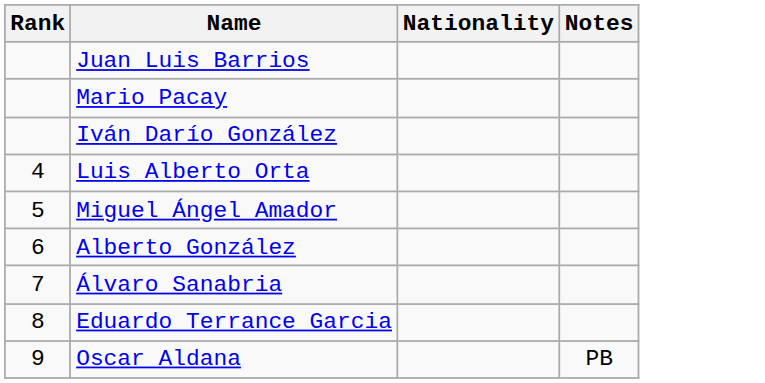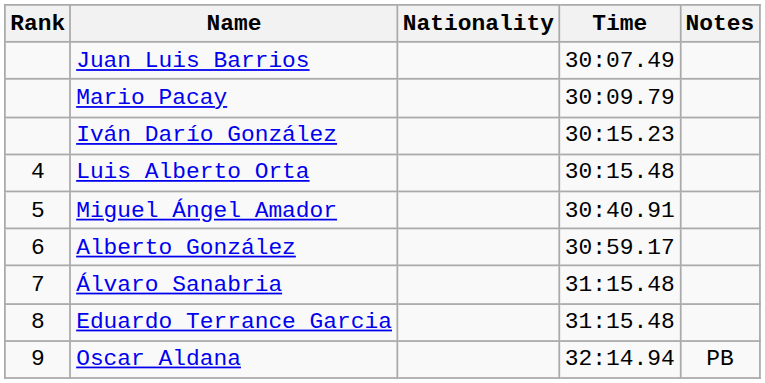 <table class="wikitable sortable" style="text-align:center">
 <tr>
 <th>Rank</th>
 <th>Name</th>
 <th>Nationality</th>
+<th>Time</th>
 <th>Notes</th>
 </tr>
 <tr>
 <td></td>
 <td align=left><a href='#'>Juan Luis Barrios</a></td>
 <td align=left></td>
+<td>30:07.49</td>
 <td></td>
 </tr>
 <tr>
 <td></td>
 <td align=left><a href='#'>Mario Pacay</a></td>
 <td align=left></td>
+<td>30:09.79</td>
 <td></td>
 </tr>
 <tr>
 <td></td>
 <td align=left><a href='#'>Iván Darío González</a></td>
 <td align=left></td>
+<td>30:15.23</td>
 <td></td>
 </tr>
 <tr>
 <td>4</td>
 <td align=left><a href='#'>Luis Alberto Orta</a></td>
 <td align=left></td>
+<td>30:15.48</td>
 <td></td>
 </tr>
 <tr>
 <td>5</td>
 <td align=left><a href='#'>Miguel Ángel Amador</a></td>
 <td align=left></td>
+<td>30:40.91</td>
 <td></td>
 </tr>
 <tr>
 <td>6</td>
 <td align=left><a href='#'>Alberto González</a></td>
 <td align=left></td>
+<td>30:59.17</td>
 <td></td>
 </tr>
 <tr>
 <td>7</td>
 <td align=left><a href='#'>Álvaro Sanabria</a></td>
 <td align=left></td>
+<td>31:15.48</td>
 <td></td>
 </tr>
 <tr>
 <td>8</td>
 <td align=left><a href='#'>Eduardo Terrance Garcia</a></td>
 <td align=left></td>
+<td>31:15.48</td>
 <td></td>
 </tr>
 <tr>
 <td>9</td>
 <td align=left><a href='#'>Oscar Aldana</a></td>
 <td align=left></td>
+<td>32:14.94</td>
 <td>PB</td>
 </tr>
 </table>
